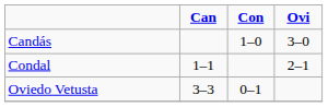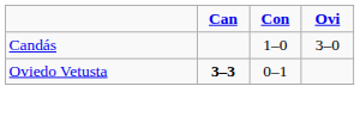 <table style="font-size: 90%; text-align: center" class="wikitable">
 <tr>
 <td width=165></td>
 <td align="center" width=40><strong><a href='#'>Can</a></strong></td>
 <td width=40><strong><a href='#'>Con</a></strong></td>
 <td width=40><strong><a href='#'>Ovi</a></strong></td>
 </tr>
 <tr>
 <td align=left><a href='#'>Candás</a></td>
 <td></td>
 <td> 1–0</td>
 <td> 3–0</td>
 </tr>
 <tr>
-<td align=left><a href='#'>Condal</a></td>
-<td> 1–1</td>
-<td></td>
-<td> 2–1</td>
-</tr>
-<tr>
 <td align=left><a href='#'>Oviedo Vetusta</a></td>
-<td> 3–3</td>
+<td><strong> 3–3</strong></td>
 <td> 0–1</td>
 <td></td>
 </tr>
 <tr>
 </tr>
 </table>
